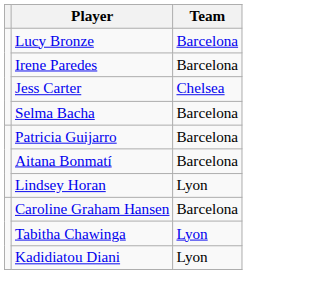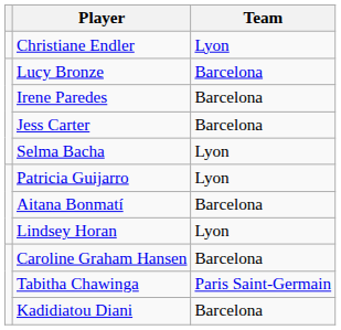 <table class="wikitable" style="text-align:center">
 <tr>
 <th></th>
 <th>Player</th>
 <th>Team</th>
+</tr>
+<tr>
+<td></td>
+<td align=left> <a href='#'>Christiane Endler</a></td>
+<td align=left> <a href='#'>Lyon</a></td>
 </tr>
 <tr>
 <td rowspan=4></td>
 <td align=left> <a href='#'>Lucy Bronze</a></td>
 <td align=left> <a href='#'>Barcelona</a></td>
 </tr>
 <tr>
 <td align=left> <a href='#'>Irene Paredes</a></td>
 <td align=left> Barcelona</td>
 </tr>
 <tr>
 <td align=left> <a href='#'>Jess Carter</a></td>
-<td align=left> <a href='#'>Chelsea</a></td>
+<td align=left> Barcelona</td>
 </tr>
 <tr>
 <td align=left> <a href='#'>Selma Bacha</a></td>
-<td align=left> Barcelona</td>
+<td align=left> Lyon</td>
 </tr>
 <tr>
 <td rowspan=3></td>
 <td align=left> <a href='#'>Patricia Guijarro</a></td>
-<td align=left> Barcelona</td>
+<td align=left> Lyon</td>
 </tr>
 <tr>
 <td align=left> <a href='#'>Aitana Bonmatí</a></td>
 <td align=left> Barcelona</td>
 </tr>
 <tr>
 <td align=left> <a href='#'>Lindsey Horan</a></td>
 <td align=left> Lyon</td>
 </tr>
 <tr>
 <td rowspan=3></td>
 <td align=left> <a href='#'>Caroline Graham Hansen</a></td>
 <td align=left> Barcelona</td>
 </tr>
 <tr>
 <td align=left> <a href='#'>Tabitha Chawinga</a></td>
-<td align=left> <a href='#'>Lyon</a></td>
+<td align=left> <a href='#'>Paris Saint-Germain</a></td>
 </tr>
 <tr>
 <td align=left> <a href='#'>Kadidiatou Diani</a></td>
-<td align=left> Lyon</td>
+<td align=left> Barcelona</td>
 </tr>
 </table>
